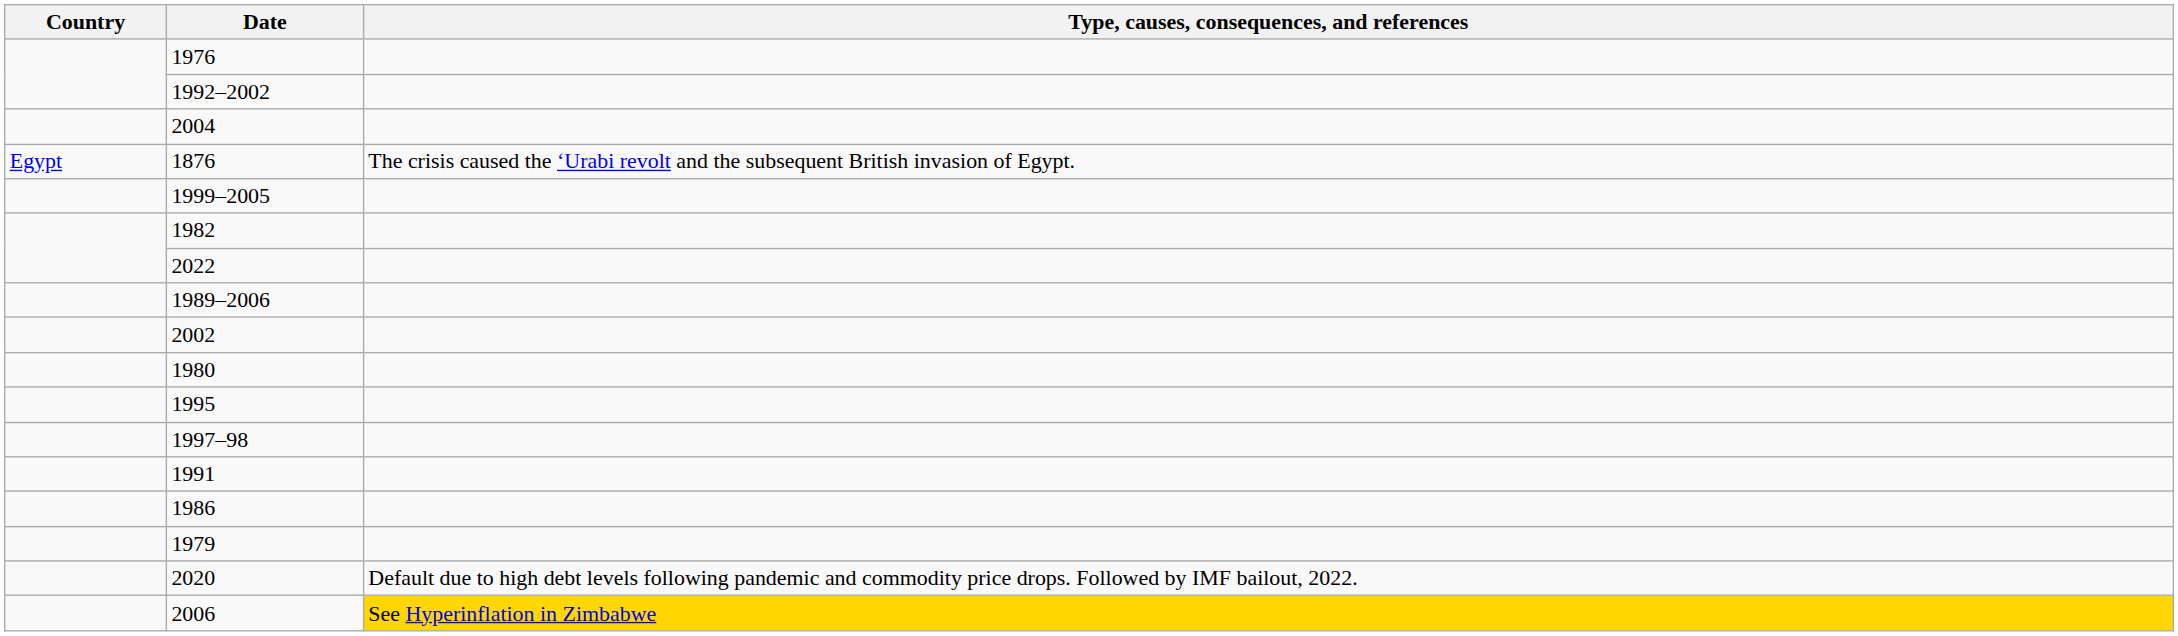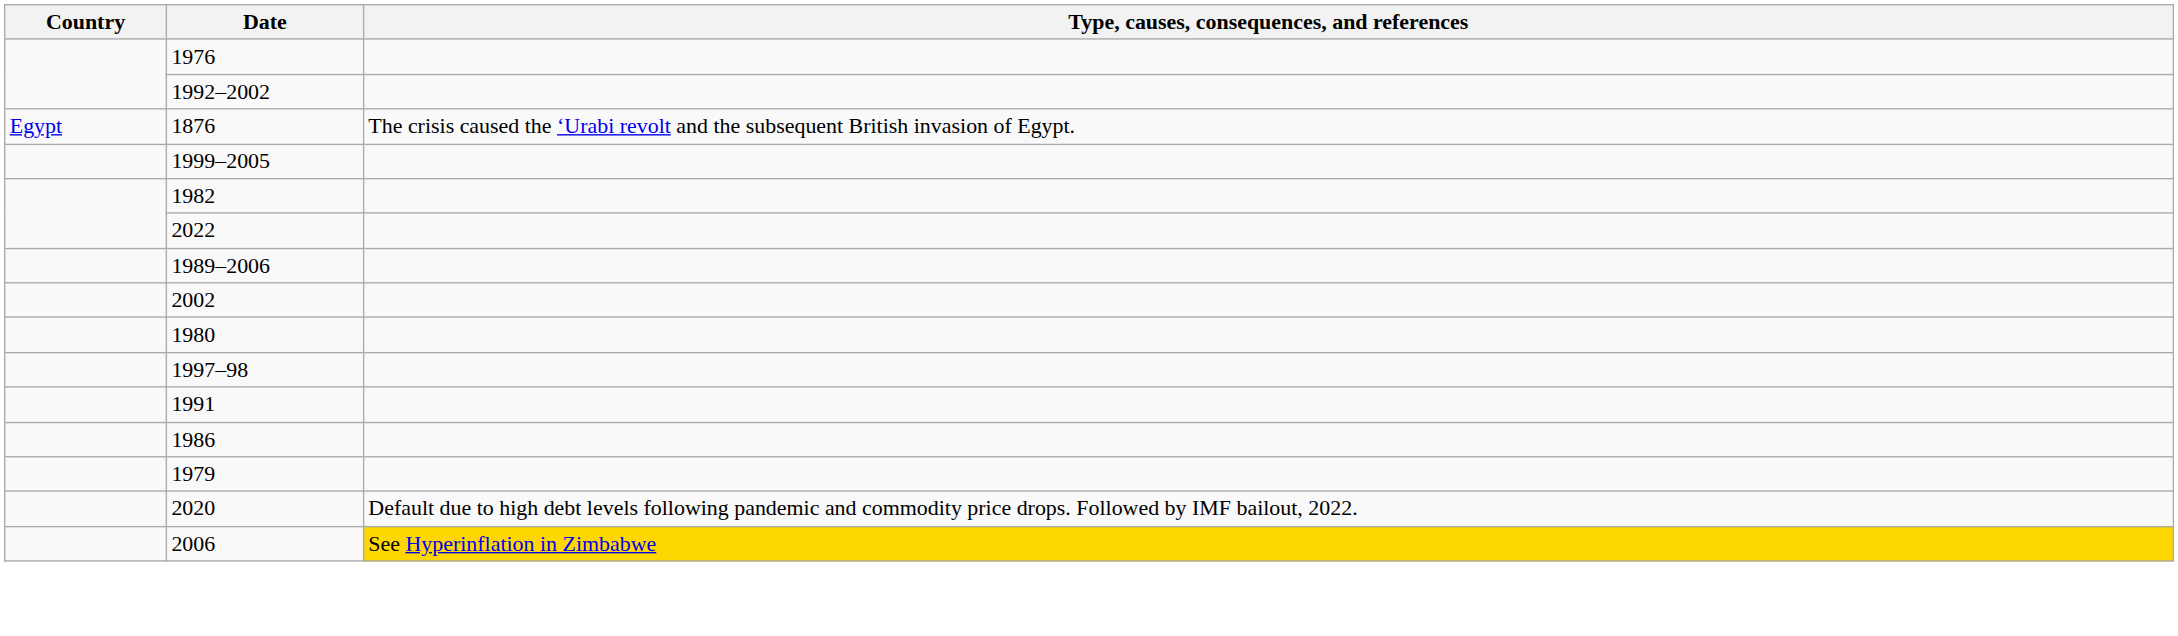 <table class="wikitable sortable" style="width: 100%">
 <tr>
 <th>Country</th>
 <th>Date</th>
 <th class="unsortable">Type, causes, consequences, and references</th>
 </tr>
 <tr>
 <td rowspan="2"></td>
 <td>1976</td>
 <td></td>
 </tr>
 <tr>
 <td>1992–2002</td>
-<td></td>
-</tr>
-<tr>
-<td></td>
-<td>2004</td>
 <td></td>
 </tr>
 <tr>
 <td> <a href='#'>Egypt</a></td>
 <td>1876</td>
 <td>The crisis caused the <a href='#'>ʻUrabi revolt</a> and the subsequent British invasion of Egypt.</td>
 </tr>
 <tr>
 <td></td>
 <td>1999–2005</td>
 <td></td>
 </tr>
 <tr>
 <td rowspan="2"></td>
 <td>1982</td>
 <td></td>
 </tr>
 <tr>
 <td>2022</td>
 <td></td>
 </tr>
 <tr>
 <td></td>
 <td>1989–2006</td>
 <td></td>
 </tr>
 <tr>
 <td></td>
 <td>2002</td>
 <td></td>
 </tr>
 <tr>
 <td></td>
 <td>1980</td>
 <td></td>
 </tr>
 <tr>
 <td></td>
-<td>1995</td>
-<td></td>
-</tr>
-<tr>
-<td></td>
 <td>1997–98</td>
 <td></td>
 </tr>
 <tr>
 <td></td>
 <td>1991</td>
 <td></td>
 </tr>
 <tr>
 <td></td>
 <td>1986</td>
 <td></td>
 </tr>
 <tr>
 <td></td>
 <td>1979</td>
 <td></td>
 </tr>
 <tr>
 <td></td>
 <td>2020</td>
 <td>Default due to high debt levels following pandemic and commodity price drops. Followed by IMF bailout, 2022.</td>
 </tr>
 <tr>
 <td></td>
 <td>2006</td>
 <td style="background: gold;">See <a href='#'>Hyperinflation in Zimbabwe</a></td>
 </tr>
 </table>
